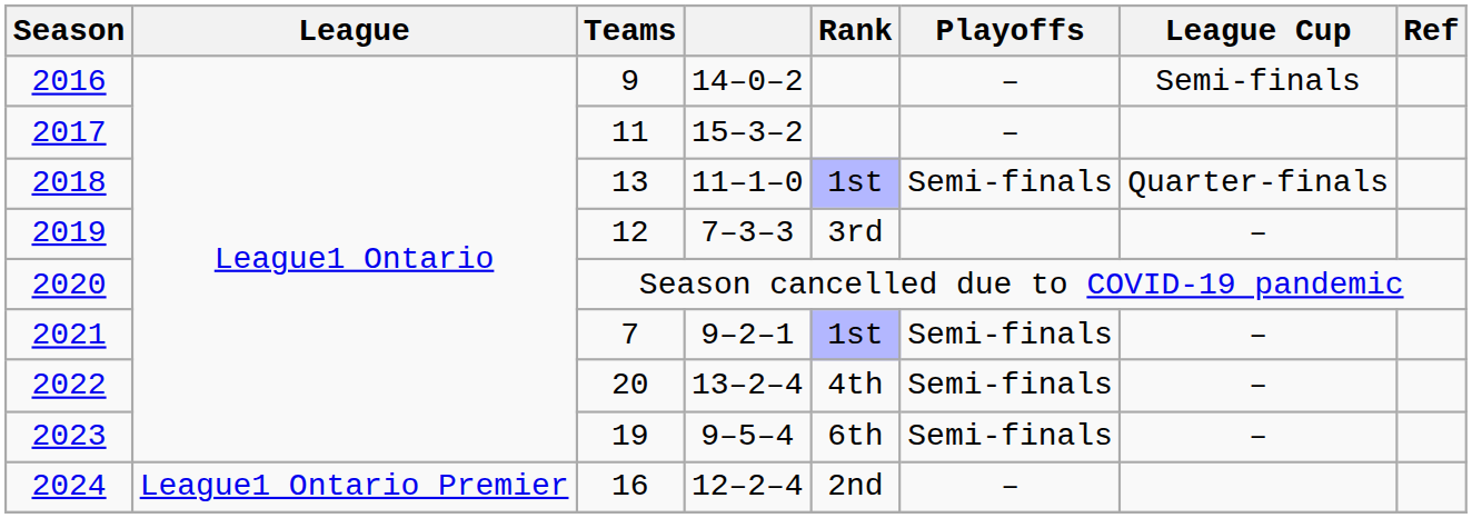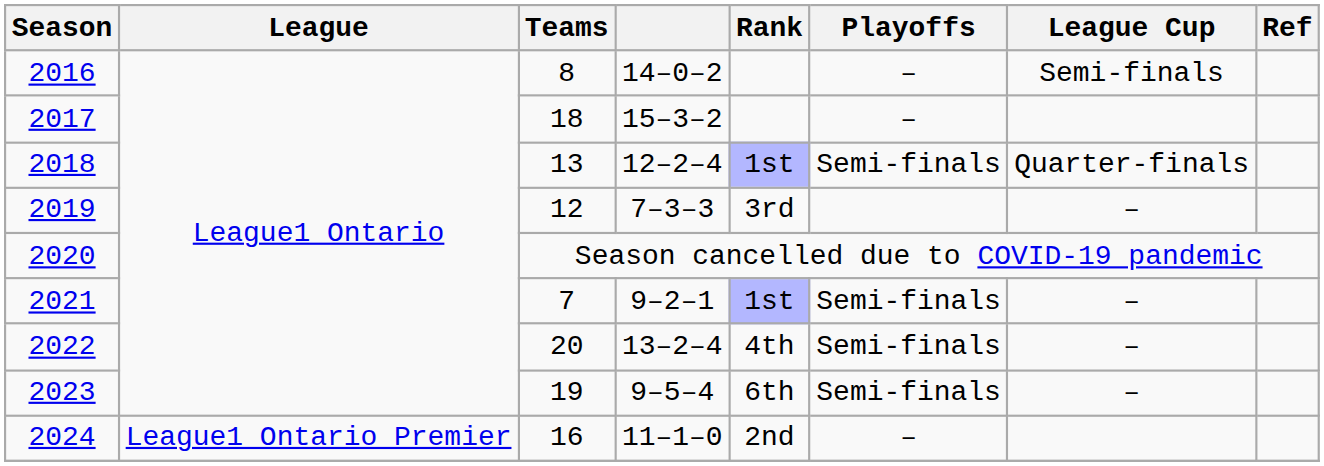 <table class="wikitable" style="text-align: center;">
 <tr>
 <th>Season</th>
 <th>League</th>
 <th>Teams</th>
 <th></th>
 <th>Rank</th>
 <th>Playoffs</th>
 <th>League Cup</th>
 <th>Ref</th>
 </tr>
 <tr>
 <td><a href='#'>2016</a></td>
 <td rowspan="8"><a href='#'>League1 Ontario</a></td>
-<td>9</td>
+<td>8</td>
 <td>14–0–2</td>
 <td></td>
 <td>–</td>
 <td>Semi-finals</td>
 <td></td>
 </tr>
 <tr>
 <td><a href='#'>2017</a></td>
-<td>11</td>
+<td>18</td>
 <td>15–3–2</td>
 <td></td>
 <td>–</td>
 <td></td>
 <td></td>
 </tr>
 <tr>
 <td><a href='#'>2018</a></td>
 <td>13</td>
-<td>11–1–0</td>
+<td>12–2–4</td>
 <td bgcolor="B3B7FF">1st</td>
 <td>Semi-finals</td>
 <td>Quarter-finals</td>
 <td></td>
 </tr>
 <tr>
 <td><a href='#'>2019</a></td>
 <td>12</td>
 <td>7–3–3</td>
 <td>3rd</td>
 <td></td>
 <td>–</td>
 <td></td>
 </tr>
 <tr>
 <td><a href='#'>2020</a></td>
 <td colspan="6">Season cancelled due to <a href='#'>COVID-19 pandemic</a></td>
 </tr>
 <tr>
 <td><a href='#'>2021</a></td>
 <td>7</td>
 <td>9–2–1</td>
 <td bgcolor="B3B7FF">1st</td>
 <td>Semi-finals</td>
 <td>–</td>
 <td></td>
 </tr>
 <tr>
 <td><a href='#'>2022</a></td>
 <td>20</td>
 <td>13–2–4</td>
 <td>4th</td>
 <td>Semi-finals</td>
 <td>–</td>
 <td></td>
 </tr>
 <tr>
 <td><a href='#'>2023</a></td>
 <td>19</td>
 <td>9–5–4</td>
 <td>6th</td>
 <td>Semi-finals</td>
 <td>–</td>
 <td></td>
 </tr>
 <tr>
 <td><a href='#'>2024</a></td>
 <td><a href='#'>League1 Ontario Premier</a></td>
 <td>16</td>
-<td>12–2–4</td>
+<td>11–1–0</td>
 <td>2nd</td>
 <td>–</td>
 <td></td>
 <td></td>
 </tr>
 <tr>
 </tr>
 </table>
